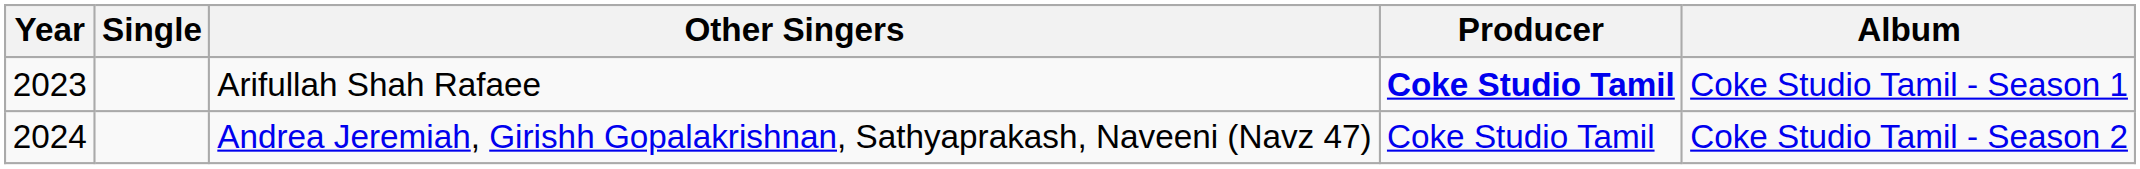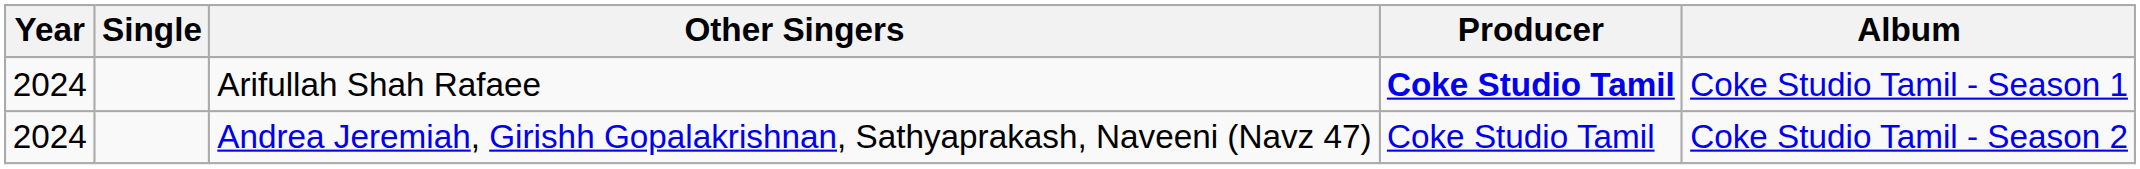 <table class="wikitable">
 <tr>
 <th>Year</th>
 <th>Single</th>
 <th>Other Singers</th>
 <th>Producer</th>
 <th>Album</th>
 </tr>
 <tr>
-<td>2023</td>
+<td>2024</td>
 <td></td>
 <td>Arifullah Shah Rafaee</td>
 <td><strong><a href='#'>Coke Studio Tamil</a></strong></td>
 <td><a href='#'>Coke Studio Tamil - Season 1</a></td>
 </tr>
 <tr>
 <td>2024</td>
 <td></td>
 <td><a href='#'>Andrea Jeremiah</a>, <a href='#'>Girishh Gopalakrishnan</a>, Sathyaprakash, Naveeni (Navz 47)</td>
 <td><a href='#'>Coke Studio Tamil</a></td>
 <td><a href='#'>Coke Studio Tamil - Season 2</a></td>
 </tr>
 </table>
